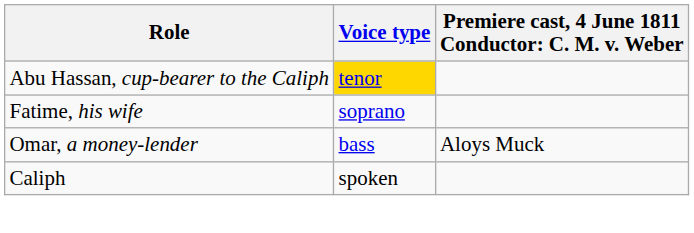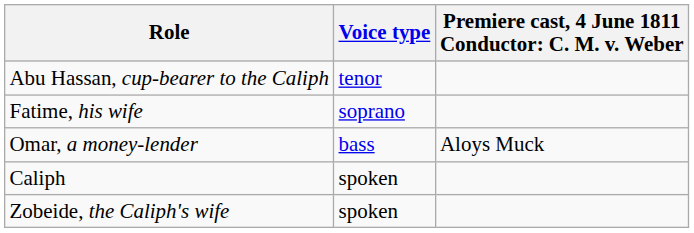 <table class="wikitable">
 <tr>
 <th>Role</th>
 <th><a href='#'>Voice type</a></th>
 <th>Premiere cast, 4 June 1811<br>Conductor: C. M. v. Weber</th>
 </tr>
 <tr>
 <td>Abu Hassan, <em>cup-bearer to the Caliph</em></td>
-<td style="background: gold;"><a href='#'>tenor</a></td>
+<td><a href='#'>tenor</a></td>
 <td></td>
 </tr>
 <tr>
 <td>Fatime, <em>his wife</em></td>
 <td><a href='#'>soprano</a></td>
 <td></td>
 </tr>
 <tr>
 <td>Omar, <em>a money-lender</em></td>
 <td><a href='#'>bass</a></td>
 <td>Aloys Muck</td>
 </tr>
 <tr>
 <td>Caliph</td>
 <td>spoken</td>
 <td></td>
 </tr>
+<tr>
+<td>Zobeide, <em>the Caliph's wife</em></td>
+<td>spoken</td>
+<td></td>
+</tr>
 </table>
